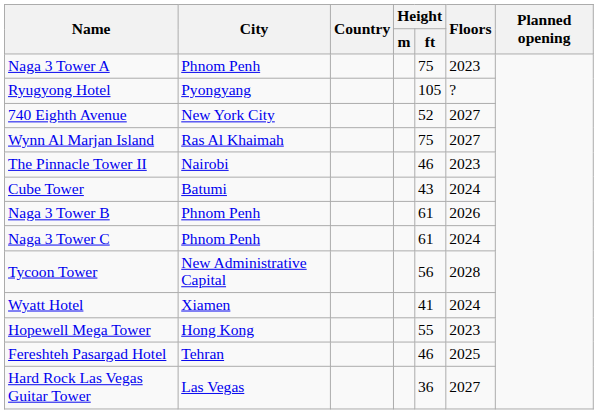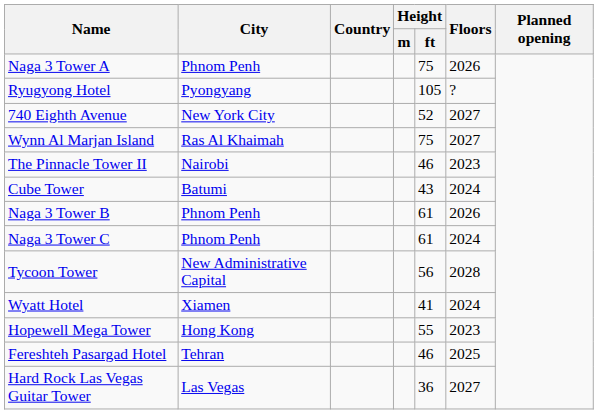 <table class="wikitable sortable">
 <tr>
 <th rowspan=2>Name</th>
 <th rowspan=2>City</th>
 <th rowspan=2>Country</th>
 <th colspan=2>Height</th>
 <th rowspan=2>Floors</th>
 <th rowspan=2>Planned  opening</th>
 </tr>
 <tr>
 <th>m</th>
 <th>ft</th>
 </tr>
 <tr>
 <td><a href='#'>Naga 3 Tower A</a></td>
 <td><a href='#'>Phnom Penh</a></td>
 <td></td>
 <td></td>
 <td>75</td>
-<td>2023</td>
+<td>2026</td>
 </tr>
 <tr>
 <td><a href='#'>Ryugyong Hotel</a></td>
 <td><a href='#'>Pyongyang</a></td>
 <td></td>
 <td></td>
 <td>105</td>
 <td>?</td>
 </tr>
 <tr>
 <td><a href='#'>740 Eighth Avenue</a></td>
 <td><a href='#'>New York City</a></td>
 <td></td>
 <td></td>
 <td>52</td>
 <td>2027</td>
 </tr>
 <tr>
 <td><a href='#'>Wynn Al Marjan Island</a></td>
 <td><a href='#'>Ras Al Khaimah</a></td>
 <td></td>
 <td></td>
 <td>75</td>
 <td>2027</td>
 </tr>
 <tr>
 <td><a href='#'>The Pinnacle Tower II</a></td>
 <td><a href='#'>Nairobi</a></td>
 <td></td>
 <td></td>
 <td>46</td>
 <td>2023</td>
 </tr>
 <tr>
 <td><a href='#'>Cube Tower</a></td>
 <td><a href='#'>Batumi</a></td>
 <td></td>
 <td></td>
 <td>43</td>
 <td>2024</td>
 </tr>
 <tr>
 <td><a href='#'>Naga 3 Tower B</a></td>
 <td><a href='#'>Phnom Penh</a></td>
 <td></td>
 <td></td>
 <td>61</td>
 <td>2026</td>
 </tr>
 <tr>
 <td><a href='#'>Naga 3 Tower C</a></td>
 <td><a href='#'>Phnom Penh</a></td>
 <td></td>
 <td></td>
 <td>61</td>
 <td>2024</td>
 </tr>
 <tr>
 <td><a href='#'>Tycoon Tower</a></td>
 <td><a href='#'>New Administrative Capital</a></td>
 <td></td>
 <td></td>
 <td>56</td>
 <td>2028</td>
 </tr>
 <tr>
 <td><a href='#'>Wyatt Hotel</a></td>
 <td><a href='#'>Xiamen</a></td>
 <td></td>
 <td></td>
 <td>41</td>
 <td>2024</td>
 </tr>
 <tr>
 <td><a href='#'>Hopewell Mega Tower</a></td>
 <td><a href='#'>Hong Kong</a></td>
 <td></td>
 <td></td>
 <td>55</td>
 <td>2023</td>
 </tr>
 <tr>
 <td><a href='#'>Fereshteh Pasargad Hotel</a></td>
 <td><a href='#'>Tehran</a></td>
 <td></td>
 <td></td>
 <td>46</td>
 <td>2025</td>
 </tr>
 <tr>
 <td><a href='#'>Hard Rock Las Vegas Guitar Tower</a></td>
 <td><a href='#'>Las Vegas</a></td>
 <td></td>
 <td></td>
 <td>36</td>
 <td>2027</td>
 </tr>
 </table>
